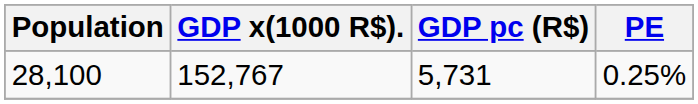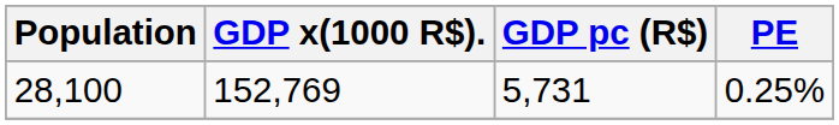 <table class="wikitable" border="1">
 <tr>
 <th>Population</th>
 <th><a href='#'>GDP</a> x(1000 R$).</th>
 <th><a href='#'>GDP pc</a> (R$)</th>
 <th><a href='#'>PE</a></th>
 </tr>
 <tr>
 <td>28,100</td>
-<td>152,767</td>
+<td>152,769</td>
 <td>5,731</td>
 <td>0.25%</td>
 </tr>
 <tr>
 </tr>
 </table>
